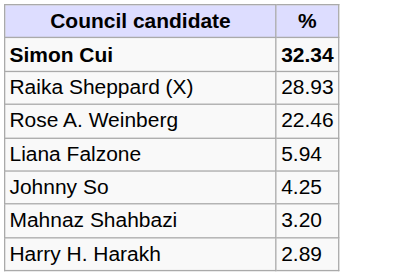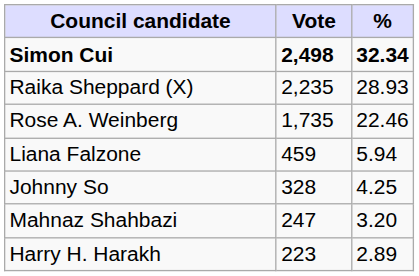 <table class="wikitable">
 <tr>
 <th style="background:#ddf; width:200px;">Council candidate</th>
+<th style="background:#ddf; width:50px;">Vote</th>
 <th style="background:#ddf; width:30px;">%</th>
 </tr>
 <tr>
 <td><strong>Simon Cui</strong></td>
+<td><strong>2,498</strong></td>
 <td><strong>32.34</strong></td>
 </tr>
 <tr>
 <td>Raika Sheppard (X)</td>
+<td>2,235</td>
 <td>28.93</td>
 </tr>
 <tr>
 <td>Rose A. Weinberg</td>
+<td>1,735</td>
 <td>22.46</td>
 </tr>
 <tr>
 <td>Liana Falzone</td>
+<td>459</td>
 <td>5.94</td>
 </tr>
 <tr>
 <td>Johnny So</td>
+<td>328</td>
 <td>4.25</td>
 </tr>
 <tr>
 <td>Mahnaz Shahbazi</td>
+<td>247</td>
 <td>3.20</td>
 </tr>
 <tr>
 <td>Harry H. Harakh</td>
+<td>223</td>
 <td>2.89</td>
 </tr>
 </table>
